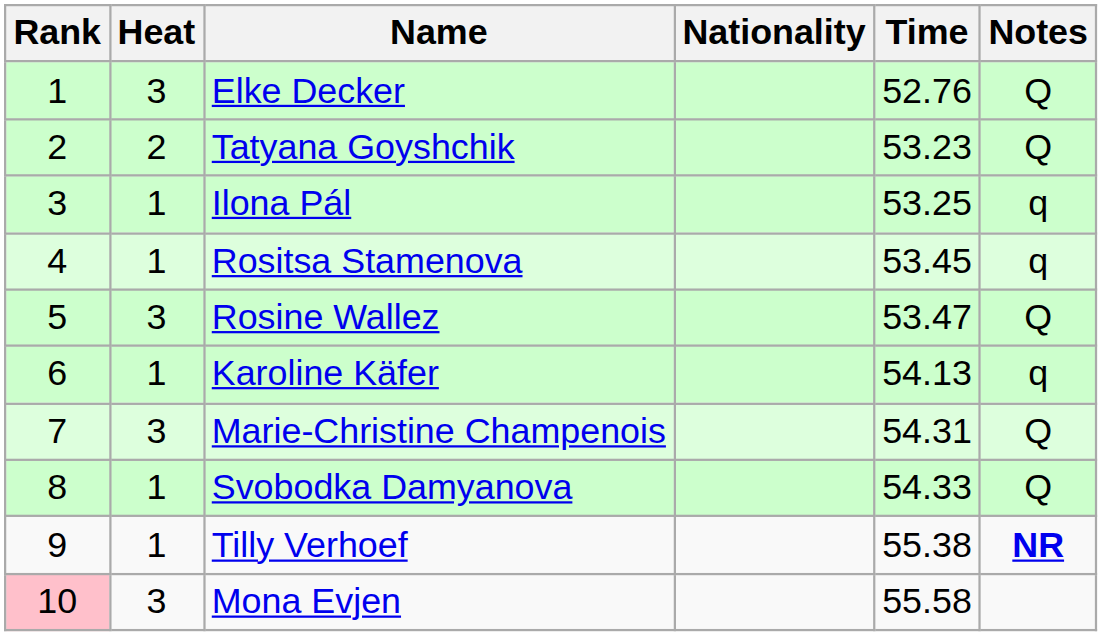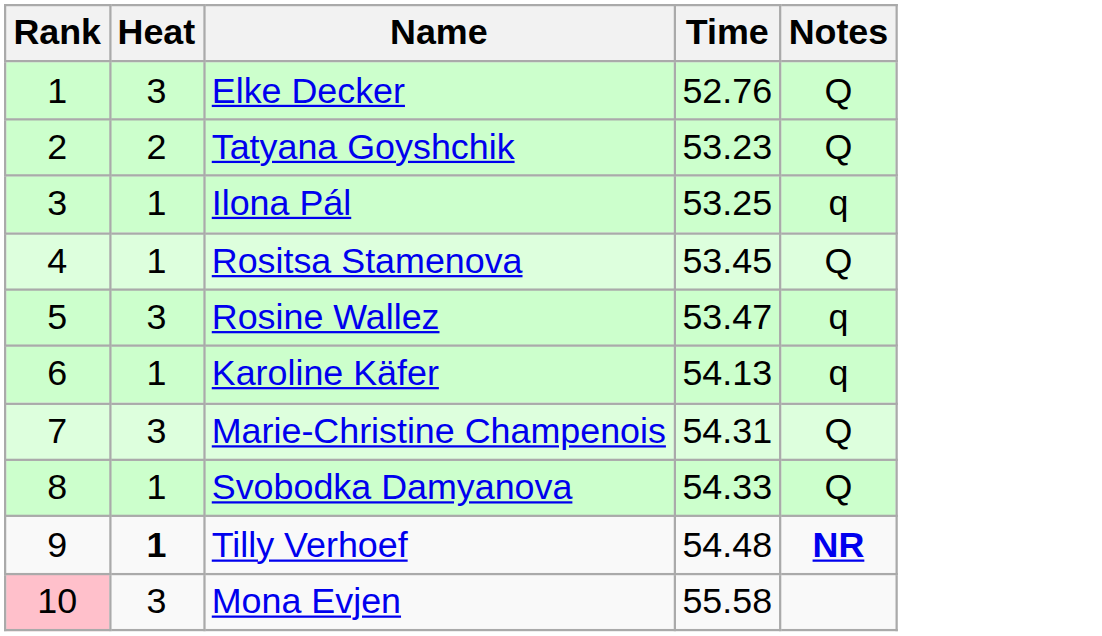 <table class="wikitable sortable" style="text-align:center">
 <tr>
 <th>Rank</th>
 <th>Heat</th>
 <th>Name</th>
-<th>Nationality</th>
 <th>Time</th>
 <th>Notes</th>
 </tr>
 <tr bgcolor=ccffcc>
 <td>1</td>
 <td>3</td>
 <td align="left"><a href='#'>Elke Decker</a></td>
-<td align=left></td>
 <td>52.76</td>
 <td>Q</td>
 </tr>
 <tr bgcolor=ccffcc>
 <td>2</td>
 <td>2</td>
 <td align="left"><a href='#'>Tatyana Goyshchik</a></td>
-<td align=left></td>
 <td>53.23</td>
 <td>Q</td>
 </tr>
 <tr bgcolor=ccffcc>
 <td>3</td>
 <td>1</td>
 <td align="left"><a href='#'>Ilona Pál</a></td>
-<td align=left></td>
 <td>53.25</td>
 <td>q</td>
 </tr>
 <tr bgcolor=ddffdd>
 <td>4</td>
 <td>1</td>
 <td align="left"><a href='#'>Rositsa Stamenova</a></td>
-<td align=left></td>
 <td>53.45</td>
-<td>q</td>
+<td>Q</td>
 </tr>
 <tr bgcolor=ccffcc>
 <td>5</td>
 <td>3</td>
 <td align="left"><a href='#'>Rosine Wallez</a></td>
-<td align=left></td>
 <td>53.47</td>
-<td>Q</td>
+<td>q</td>
 </tr>
 <tr bgcolor=ccffcc>
 <td>6</td>
 <td>1</td>
 <td align="left"><a href='#'>Karoline Käfer</a></td>
-<td align=left></td>
 <td>54.13</td>
 <td>q</td>
 </tr>
 <tr bgcolor=ddffdd>
 <td>7</td>
 <td>3</td>
 <td align="left"><a href='#'>Marie-Christine Champenois</a></td>
-<td align=left></td>
 <td>54.31</td>
 <td>Q</td>
 </tr>
 <tr bgcolor=ccffcc>
 <td>8</td>
 <td>1</td>
 <td align="left"><a href='#'>Svobodka Damyanova</a></td>
-<td align=left></td>
 <td>54.33</td>
 <td>Q</td>
 </tr>
 <tr>
 <td>9</td>
-<td>1</td>
+<td><strong>1</strong></td>
 <td align="left"><a href='#'>Tilly Verhoef</a></td>
-<td align=left></td>
-<td>55.38</td>
+<td>54.48</td>
 <td><strong><a href='#'>NR</a></strong></td>
 </tr>
 <tr>
 <td style="background: pink;">10</td>
 <td>3</td>
 <td align="left"><a href='#'>Mona Evjen</a></td>
-<td align=left></td>
 <td>55.58</td>
 <td></td>
 </tr>
 </table>
